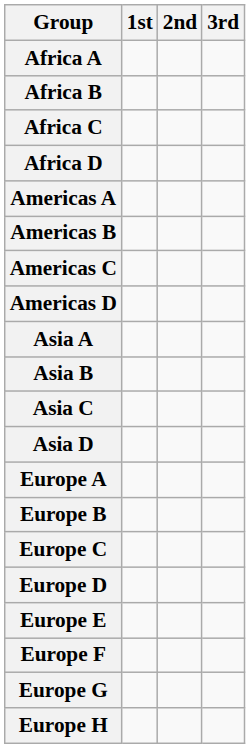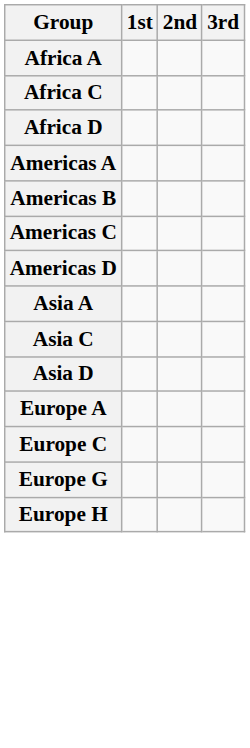 <table class="wikitable" style="font-size:90%">
 <tr>
 <th>Group</th>
 <th>1st</th>
 <th>2nd</th>
 <th>3rd</th>
 </tr>
 <tr>
 <th>Africa A</th>
-<td></td>
-<td></td>
-<td></td>
-</tr>
-<tr>
-<th>Africa B</th>
 <td></td>
 <td></td>
 <td></td>
 </tr>
 <tr>
 <th>Africa C</th>
 <td></td>
 <td></td>
 <td></td>
 </tr>
 <tr>
 <th>Africa D</th>
 <td></td>
 <td></td>
 <td></td>
 </tr>
 <tr>
 <th>Americas A</th>
 <td></td>
 <td></td>
 <td></td>
 </tr>
 <tr>
 <th>Americas B</th>
 <td></td>
 <td></td>
 <td></td>
 </tr>
 <tr>
 <th>Americas C</th>
 <td></td>
 <td></td>
 <td></td>
 </tr>
 <tr>
 <th>Americas D</th>
 <td></td>
 <td></td>
 <td></td>
 </tr>
 <tr>
 <th>Asia A</th>
 <td></td>
 <td></td>
 <td></td>
 </tr>
 <tr>
-<th>Asia B</th>
-<td></td>
-<td></td>
-<td></td>
-</tr>
-<tr>
 <th>Asia C</th>
 <td></td>
 <td></td>
 <td></td>
 </tr>
 <tr>
 <th>Asia D</th>
 <td></td>
 <td></td>
 <td></td>
 </tr>
 <tr>
 <th>Europe A</th>
 <td></td>
 <td></td>
 <td></td>
 </tr>
 <tr>
-<th>Europe B</th>
-<td></td>
-<td></td>
-<td></td>
-</tr>
-<tr>
 <th>Europe C</th>
-<td></td>
-<td></td>
-<td></td>
-</tr>
-<tr>
-<th>Europe D</th>
-<td></td>
-<td></td>
-<td></td>
-</tr>
-<tr>
-<th>Europe E</th>
-<td></td>
-<td></td>
-<td></td>
-</tr>
-<tr>
-<th>Europe F</th>
 <td></td>
 <td></td>
 <td></td>
 </tr>
 <tr>
 <th>Europe G</th>
 <td></td>
 <td></td>
 <td></td>
 </tr>
 <tr>
 <th>Europe H</th>
 <td></td>
 <td></td>
 <td></td>
 </tr>
 </table>
